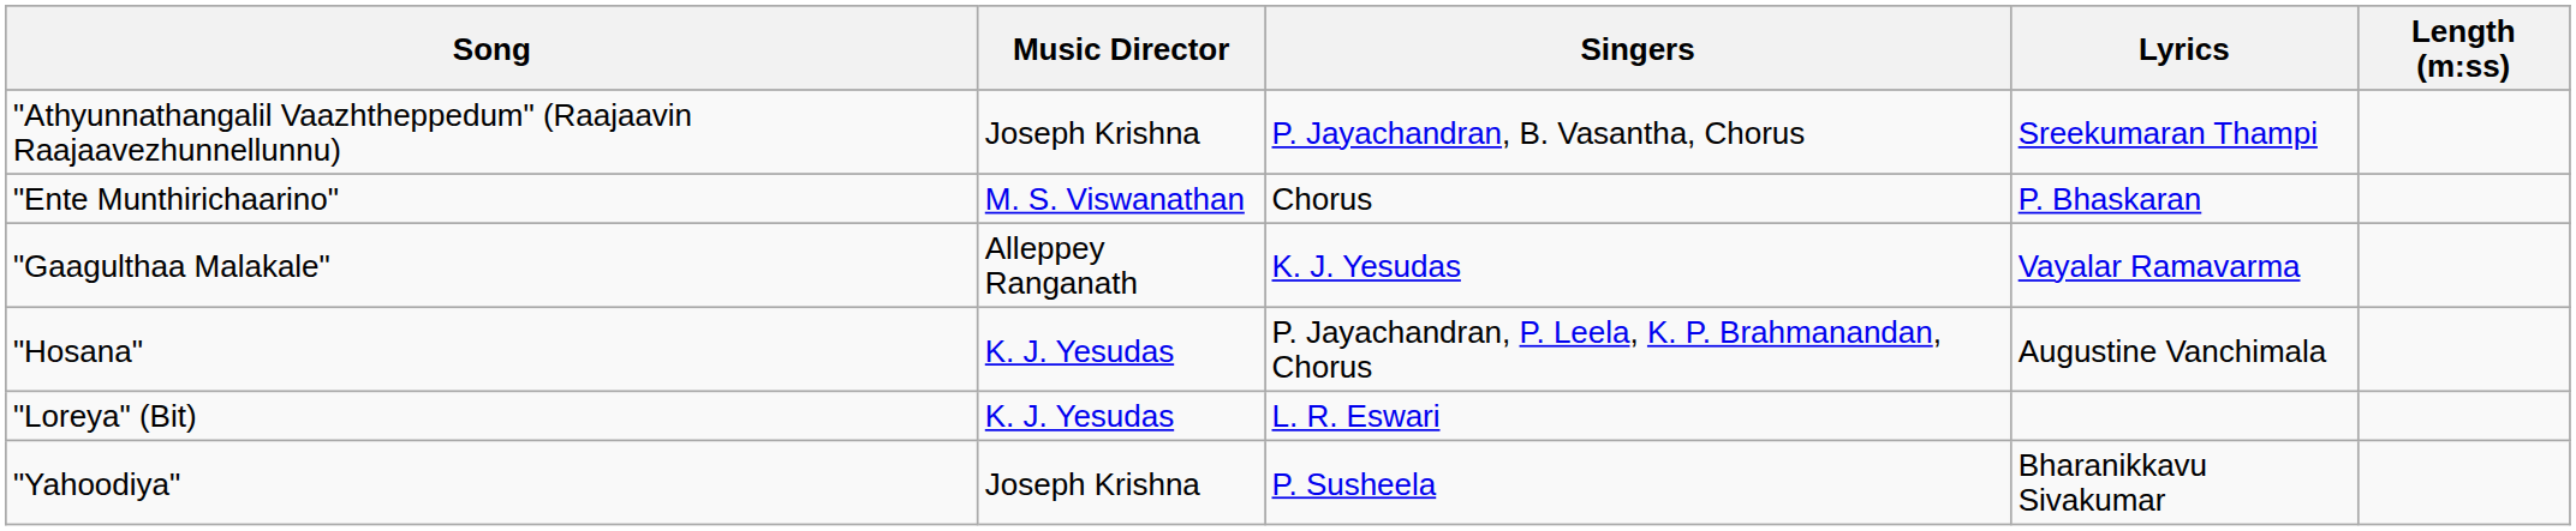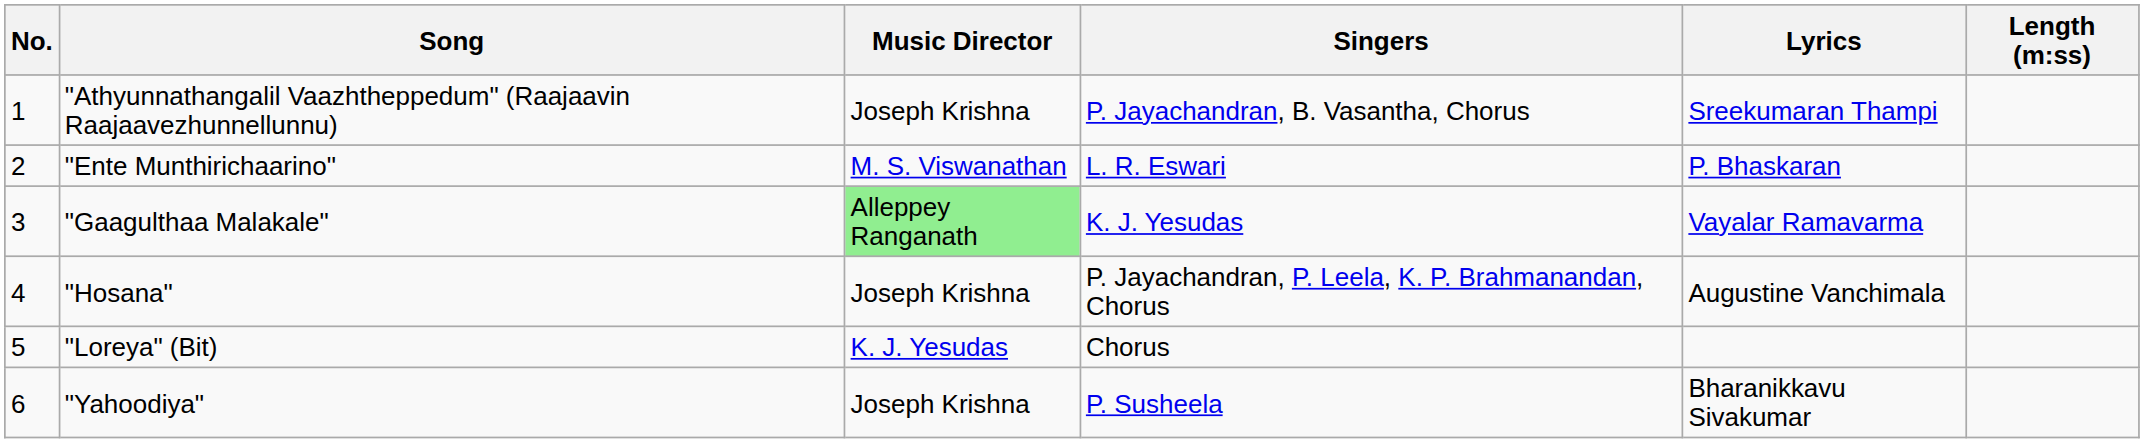 <table class="wikitable" style="font-size:95%;">
 <tr>
+<th>No.</th>
 <th>Song</th>
 <th>Music Director</th>
 <th>Singers</th>
 <th>Lyrics</th>
 <th>Length (m:ss)</th>
 </tr>
 <tr>
+<td>1</td>
 <td>"Athyunnathangalil Vaazhtheppedum" (Raajaavin Raajaavezhunnellunnu)</td>
 <td>Joseph Krishna</td>
 <td><a href='#'>P. Jayachandran</a>, B. Vasantha, Chorus</td>
 <td><a href='#'>Sreekumaran Thampi</a></td>
 <td></td>
 </tr>
 <tr>
+<td>2</td>
 <td>"Ente Munthirichaarino"</td>
 <td><a href='#'>M. S. Viswanathan</a></td>
-<td>Chorus</td>
+<td><a href='#'>L. R. Eswari</a></td>
 <td><a href='#'>P. Bhaskaran</a></td>
 <td></td>
 </tr>
 <tr>
+<td>3</td>
 <td>"Gaagulthaa Malakale"</td>
-<td>Alleppey Ranganath</td>
+<td style="background: lightgreen;">Alleppey Ranganath</td>
 <td><a href='#'>K. J. Yesudas</a></td>
 <td><a href='#'>Vayalar Ramavarma</a></td>
 <td></td>
 </tr>
 <tr>
+<td>4</td>
 <td>"Hosana"</td>
-<td><a href='#'>K. J. Yesudas</a></td>
+<td>Joseph Krishna</td>
 <td>P. Jayachandran, <a href='#'>P. Leela</a>, <a href='#'>K. P. Brahmanandan</a>, Chorus</td>
 <td>Augustine Vanchimala</td>
 <td></td>
 </tr>
 <tr>
+<td>5</td>
 <td>"Loreya" (Bit)</td>
 <td><a href='#'>K. J. Yesudas</a></td>
-<td><a href='#'>L. R. Eswari</a></td>
+<td>Chorus</td>
 <td></td>
 <td></td>
 </tr>
 <tr>
+<td>6</td>
 <td>"Yahoodiya"</td>
 <td>Joseph Krishna</td>
 <td><a href='#'>P. Susheela</a></td>
 <td>Bharanikkavu Sivakumar</td>
 <td></td>
 </tr>
 </table>
